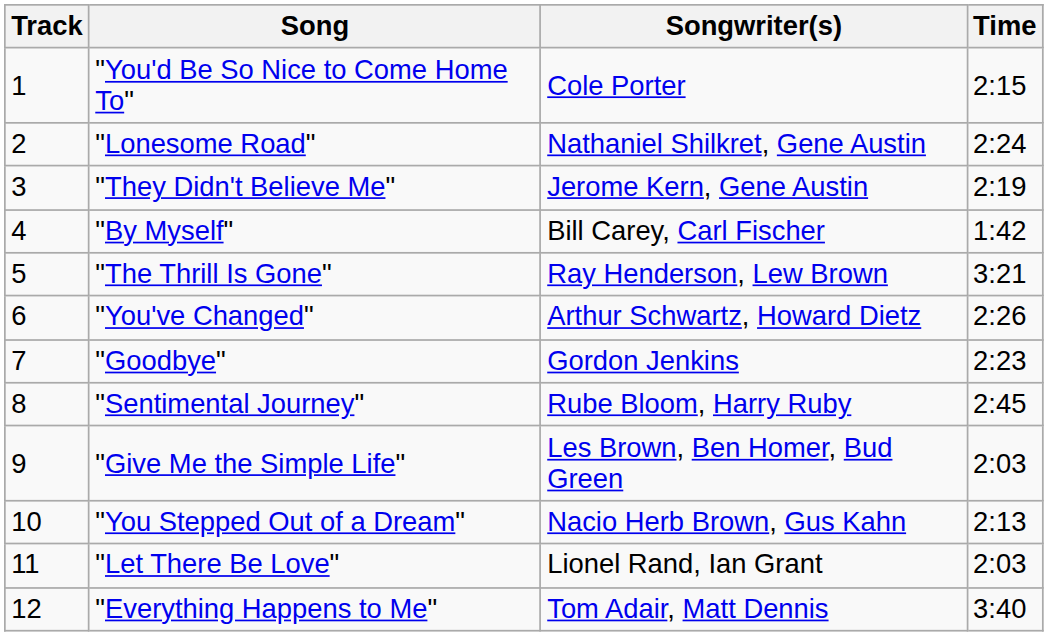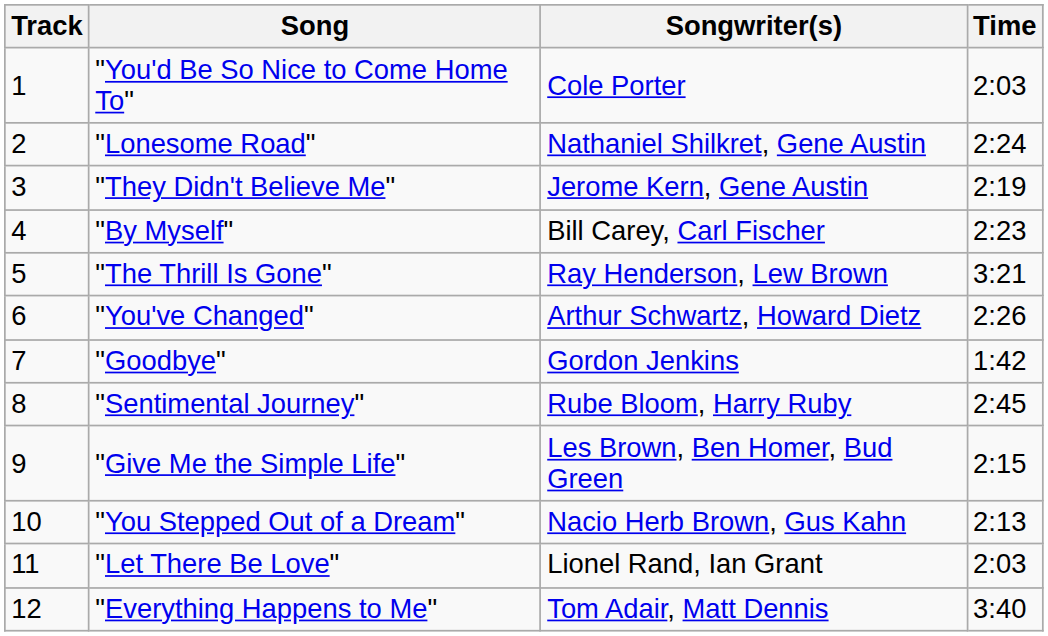 <table class="wikitable">
 <tr>
 <th>Track</th>
 <th>Song</th>
 <th>Songwriter(s)</th>
 <th>Time</th>
 </tr>
 <tr>
 <td>1</td>
 <td>"<a href='#'>You'd Be So Nice to Come Home To</a>"</td>
 <td><a href='#'>Cole Porter</a></td>
-<td>2:15</td>
+<td>2:03</td>
 </tr>
 <tr>
 <td>2</td>
 <td>"<a href='#'>Lonesome Road</a>"</td>
 <td><a href='#'>Nathaniel Shilkret</a>, <a href='#'>Gene Austin</a></td>
 <td>2:24</td>
 </tr>
 <tr>
 <td>3</td>
 <td>"<a href='#'>They Didn't Believe Me</a>"</td>
 <td><a href='#'>Jerome Kern</a>, <a href='#'>Gene Austin</a></td>
 <td>2:19</td>
 </tr>
 <tr>
 <td>4</td>
 <td>"<a href='#'>By Myself</a>"</td>
 <td>Bill Carey, <a href='#'>Carl Fischer</a></td>
-<td>1:42</td>
+<td>2:23</td>
 </tr>
 <tr>
 <td>5</td>
 <td>"<a href='#'>The Thrill Is Gone</a>"</td>
 <td><a href='#'>Ray Henderson</a>, <a href='#'>Lew Brown</a></td>
 <td>3:21</td>
 </tr>
 <tr>
 <td>6</td>
 <td>"<a href='#'>You've Changed</a>"</td>
 <td><a href='#'>Arthur Schwartz</a>, <a href='#'>Howard Dietz</a></td>
 <td>2:26</td>
 </tr>
 <tr>
 <td>7</td>
 <td>"<a href='#'>Goodbye</a>"</td>
 <td><a href='#'>Gordon Jenkins</a></td>
-<td>2:23</td>
+<td>1:42</td>
 </tr>
 <tr>
 <td>8</td>
 <td>"<a href='#'>Sentimental Journey</a>"</td>
 <td><a href='#'>Rube Bloom</a>, <a href='#'>Harry Ruby</a></td>
 <td>2:45</td>
 </tr>
 <tr>
 <td>9</td>
 <td>"<a href='#'>Give Me the Simple Life</a>"</td>
 <td><a href='#'>Les Brown</a>, <a href='#'>Ben Homer</a>, <a href='#'>Bud Green</a></td>
-<td>2:03</td>
+<td>2:15</td>
 </tr>
 <tr>
 <td>10</td>
 <td>"<a href='#'>You Stepped Out of a Dream</a>"</td>
 <td><a href='#'>Nacio Herb Brown</a>, <a href='#'>Gus Kahn</a></td>
 <td>2:13</td>
 </tr>
 <tr>
 <td>11</td>
 <td>"<a href='#'>Let There Be Love</a>"</td>
 <td>Lionel Rand, Ian Grant</td>
 <td>2:03</td>
 </tr>
 <tr>
 <td>12</td>
 <td>"<a href='#'>Everything Happens to Me</a>"</td>
 <td><a href='#'>Tom Adair</a>, <a href='#'>Matt Dennis</a></td>
 <td>3:40</td>
 </tr>
 </table>
